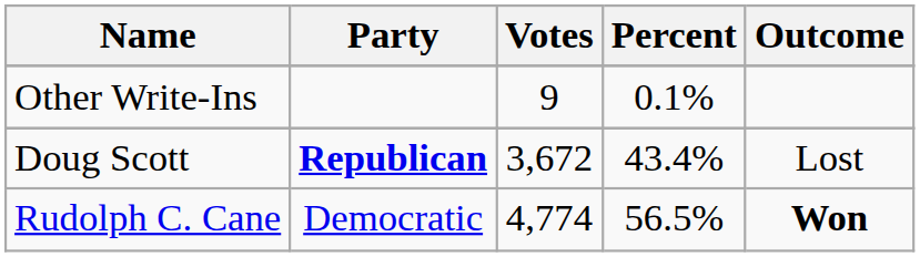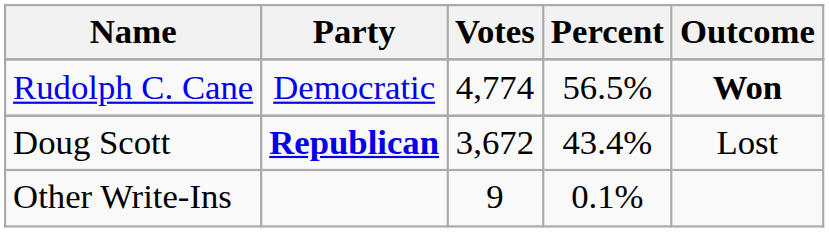 <table class="wikitable" style="text-align:center">
 <tr>
 <th>Name</th>
 <th>Party</th>
 <th>Votes</th>
 <th>Percent</th>
 <th>Outcome</th>
 </tr>
 <tr>
 </tr>
 <tr>
-<td align="left">Other Write-Ins</td>
-<td></td>
-<td>9</td>
-<td>0.1%</td>
-<td></td>
+<td align="left"><a href='#'>Rudolph C. Cane</a></td>
+<td><a href='#'>Democratic</a></td>
+<td>4,774</td>
+<td>56.5%</td>
+<td><strong>Won</strong></td>
 </tr>
 <tr>
 </tr>
 <tr>
 <td align="left">Doug Scott</td>
 <td><strong><a href='#'>Republican</a></strong></td>
 <td>3,672</td>
 <td>43.4%</td>
 <td>Lost</td>
 </tr>
 <tr>
-<td align="left"><a href='#'>Rudolph C. Cane</a></td>
-<td><a href='#'>Democratic</a></td>
-<td>4,774</td>
-<td>56.5%</td>
-<td><strong>Won</strong></td>
+<td align="left">Other Write-Ins</td>
+<td></td>
+<td>9</td>
+<td>0.1%</td>
+<td></td>
 </tr>
 </table>
